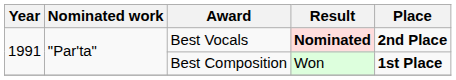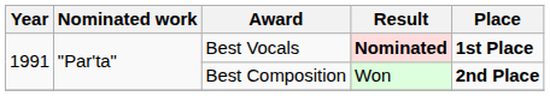 <table class="wikitable">
 <tr>
 <th>Year</th>
 <th>Nominated work</th>
 <th>Award</th>
 <th>Result</th>
 <th>Place</th>
 </tr>
 <tr>
 <td rowspan="2">1991</td>
 <td rowspan="2">"Par'ta"</td>
 <td>Best Vocals</td>
 <td style="background: #ffdddd"><strong>Nominated</strong></td>
-<td><strong>2nd Place</strong></td>
+<td><strong>1st Place</strong></td>
 </tr>
 <tr>
 <td>Best Composition</td>
 <td style="background: #ddffdd">Won</td>
-<td><strong>1st Place</strong></td>
+<td><strong>2nd Place</strong></td>
 </tr>
 <tr>
 </tr>
 </table>
